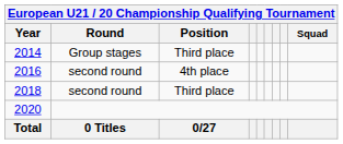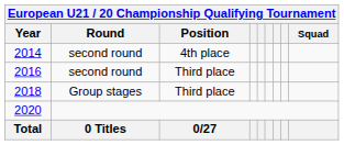 <table class="wikitable" style="text-align: center;">
 <tr>
 <th colspan=9><a href='#'>European U21 / 20 Championship Qualifying Tournament</a></th>
 </tr>
 <tr>
 <th>Year</th>
 <th>Round</th>
 <th>Position</th>
 <th></th>
 <th></th>
 <th></th>
 <th></th>
 <th></th>
 <th><small>Squad</small></th>
 </tr>
 <tr bgcolor=>
 <td><a href='#'>2014</a></td>
-<td>Group stages</td>
-<td>Third place</td>
+<td>second round</td>
+<td>4th place</td>
 <td></td>
 <td></td>
 <td></td>
 <td></td>
 <td></td>
 <td></td>
 </tr>
 <tr bgcolor=>
 <td><a href='#'>2016</a></td>
 <td>second round</td>
-<td>4th place</td>
+<td>Third place</td>
 <td></td>
 <td></td>
 <td></td>
 <td></td>
 <td></td>
 <td></td>
 </tr>
 <tr>
 <td><a href='#'>2018</a></td>
-<td>second round</td>
+<td>Group stages</td>
 <td>Third place</td>
 <td></td>
 <td></td>
 <td></td>
 <td></td>
 <td></td>
 <td></td>
 </tr>
 <tr>
 <td><a href='#'>2020</a></td>
 <td colspan=8></td>
 </tr>
 <tr>
 <th>Total</th>
 <th>0 Titles</th>
 <th>0/27</th>
 <th></th>
 <th></th>
 <th></th>
 <th></th>
 <th></th>
 <th></th>
 </tr>
 </table>
